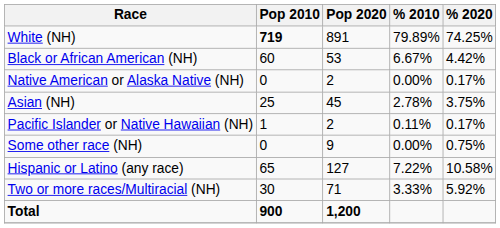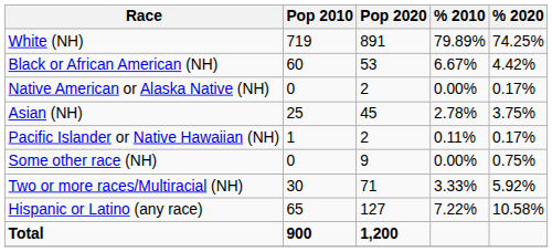 <table class="wikitable">
 <tr>
 <th>Race</th>
 <th>Pop 2010</th>
 <th>Pop 2020</th>
 <th>% 2010</th>
 <th>% 2020</th>
 </tr>
 <tr>
 <td><a href='#'>White</a> (NH)</td>
-<td><strong>719</strong></td>
+<td>719</td>
 <td>891</td>
 <td>79.89%</td>
 <td>74.25%</td>
 </tr>
 <tr>
 <td><a href='#'>Black or African American</a> (NH)</td>
 <td>60</td>
 <td>53</td>
 <td>6.67%</td>
 <td>4.42%</td>
 </tr>
 <tr>
 <td><a href='#'>Native American</a> or <a href='#'>Alaska Native</a> (NH)</td>
 <td>0</td>
 <td>2</td>
 <td>0.00%</td>
 <td>0.17%</td>
 </tr>
 <tr>
 <td><a href='#'>Asian</a> (NH)</td>
 <td>25</td>
 <td>45</td>
 <td>2.78%</td>
 <td>3.75%</td>
 </tr>
 <tr>
 <td><a href='#'>Pacific Islander</a> or <a href='#'>Native Hawaiian</a> (NH)</td>
 <td>1</td>
 <td>2</td>
 <td>0.11%</td>
 <td>0.17%</td>
 </tr>
 <tr>
 <td><a href='#'>Some other race</a> (NH)</td>
 <td>0</td>
 <td>9</td>
 <td>0.00%</td>
 <td>0.75%</td>
 </tr>
 <tr>
+<td><a href='#'>Two or more races/Multiracial</a> (NH)</td>
+<td>30</td>
+<td>71</td>
+<td>3.33%</td>
+<td>5.92%</td>
+</tr>
+<tr>
 <td><a href='#'>Hispanic or Latino</a> (any race)</td>
 <td>65</td>
 <td>127</td>
 <td>7.22%</td>
 <td>10.58%</td>
-</tr>
-<tr>
-<td><a href='#'>Two or more races/Multiracial</a> (NH)</td>
-<td>30</td>
-<td>71</td>
-<td>3.33%</td>
-<td>5.92%</td>
 </tr>
 <tr>
 <td><strong>Total</strong></td>
 <td><strong>900</strong></td>
 <td><strong>1,200</strong></td>
 <td></td>
 <td></td>
 </tr>
 <tr>
 </tr>
 </table>
